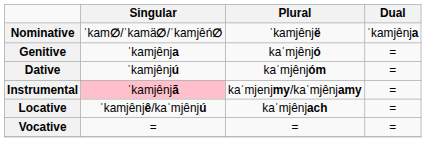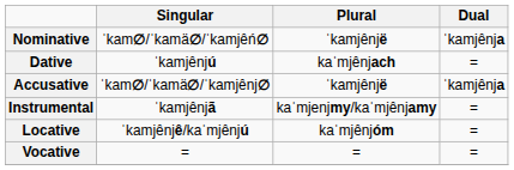 <table class="wikitable" style="text-align:center">
 <tr>
 <td></td>
 <th>Singular</th>
 <th>Plural</th>
 <th>Dual</th>
 </tr>
 <tr>
 <th>Nominative</th>
 <td>ˈkam<strong>∅</strong>/ˈkamä<strong>∅</strong>/ˈkamjêń<strong>∅</strong></td>
 <td>ˈkamjênj<strong>ë</strong></td>
 <td>ˈkamjênj<strong>a</strong></td>
 </tr>
 <tr>
-<th>Genitive</th>
-<td>ˈkamjênj<strong>a</strong></td>
-<td>kaˈmjênj<strong>ó</strong></td>
+<th>Dative</th>
+<td>ˈkamjênj<strong>ú</strong></td>
+<td>kaˈmjênj<strong>ach</strong></td>
 <td>= </td>
 </tr>
 <tr>
-<th>Dative</th>
-<td>ˈkamjênj<strong>ú</strong></td>
-<td>kaˈmjênj<strong>óm</strong></td>
-<td>= </td>
+<th>Accusative</th>
+<td>ˈkam<strong>∅</strong>/ˈkamä<strong>∅</strong>/ˈkamjênj<strong>∅</strong></td>
+<td>ˈkamjênj<strong>ë</strong></td>
+<td>ˈkamjênj<strong>a</strong></td>
 </tr>
 <tr>
 <th>Instrumental</th>
-<td style="background: pink;">ˈkamjênj<strong>ã</strong></td>
+<td>ˈkamjênj<strong>ã</strong></td>
 <td>kaˈmjenj<strong>my</strong>/kaˈmjênj<strong>amy</strong></td>
 <td>= </td>
 </tr>
 <tr>
 <th>Locative</th>
 <td>ˈkamjênj<strong>ê</strong>/kaˈmjênj<strong>ú</strong></td>
-<td>kaˈmjênj<strong>ach</strong></td>
+<td>kaˈmjênj<strong>óm</strong></td>
 <td>= </td>
 </tr>
 <tr>
 <th>Vocative</th>
 <td>= </td>
 <td>= </td>
 <td>= </td>
 </tr>
 <tr>
 </tr>
 </table>
